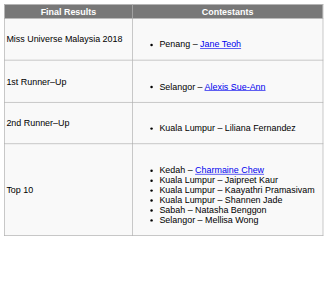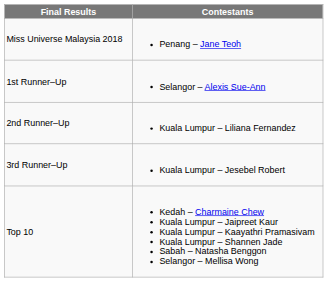 <table class="wikitable sortable" style="font-size:90%;">
 <tr>
 <th style="width:200px;background-color:#787878;color:#FFFFFF;">Final Results</th>
 <th style="width:300px;background-color:#787878;color:#FFFFFF;">Contestants</th>
 </tr>
 <tr>
 <td>Miss Universe Malaysia 2018</td>
 <td><br><ul><li>Penang – <a href='#'>Jane Teoh</a></li></ul></td>
 </tr>
 <tr>
 <td>1st Runner–Up</td>
 <td><br><ul><li>Selangor – <a href='#'>Alexis Sue-Ann</a></li></ul></td>
 </tr>
 <tr>
 <td>2nd Runner–Up</td>
 <td><br><ul><li>Kuala Lumpur – Liliana Fernandez</li></ul></td>
 </tr>
 <tr>
+<td>3rd Runner–Up</td>
+<td><br><ul><li>Kuala Lumpur – Jesebel Robert</li></ul></td>
+</tr>
+<tr>
 <td>Top 10</td>
 <td><br><ul><li>Kedah – <a href='#'>Charmaine Chew</a></li><li>Kuala Lumpur – Jaipreet Kaur</li><li>Kuala Lumpur – Kaayathri Pramasivam</li><li>Kuala Lumpur – Shannen Jade</li><li>Sabah – Natasha Benggon</li><li>Selangor – Mellisa Wong</li></ul></td>
 </tr>
 </table>
